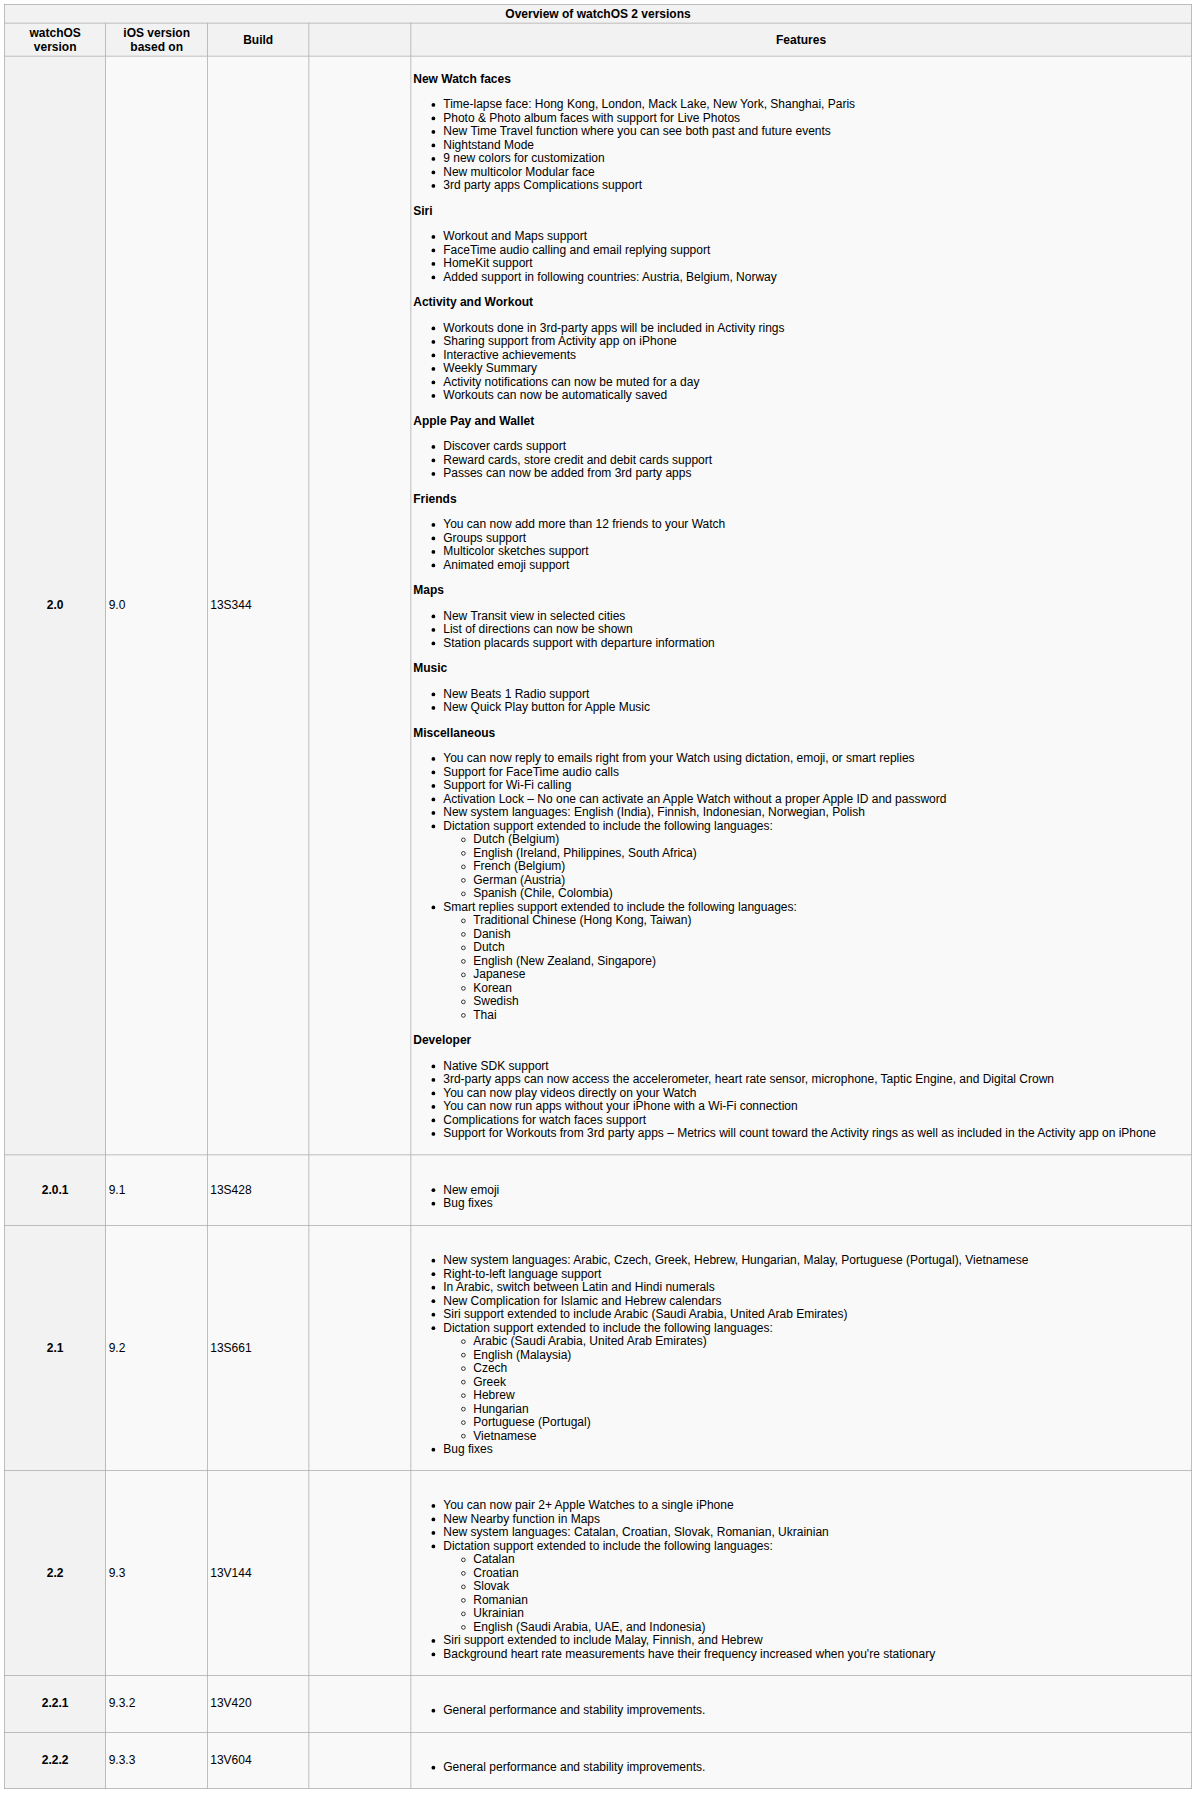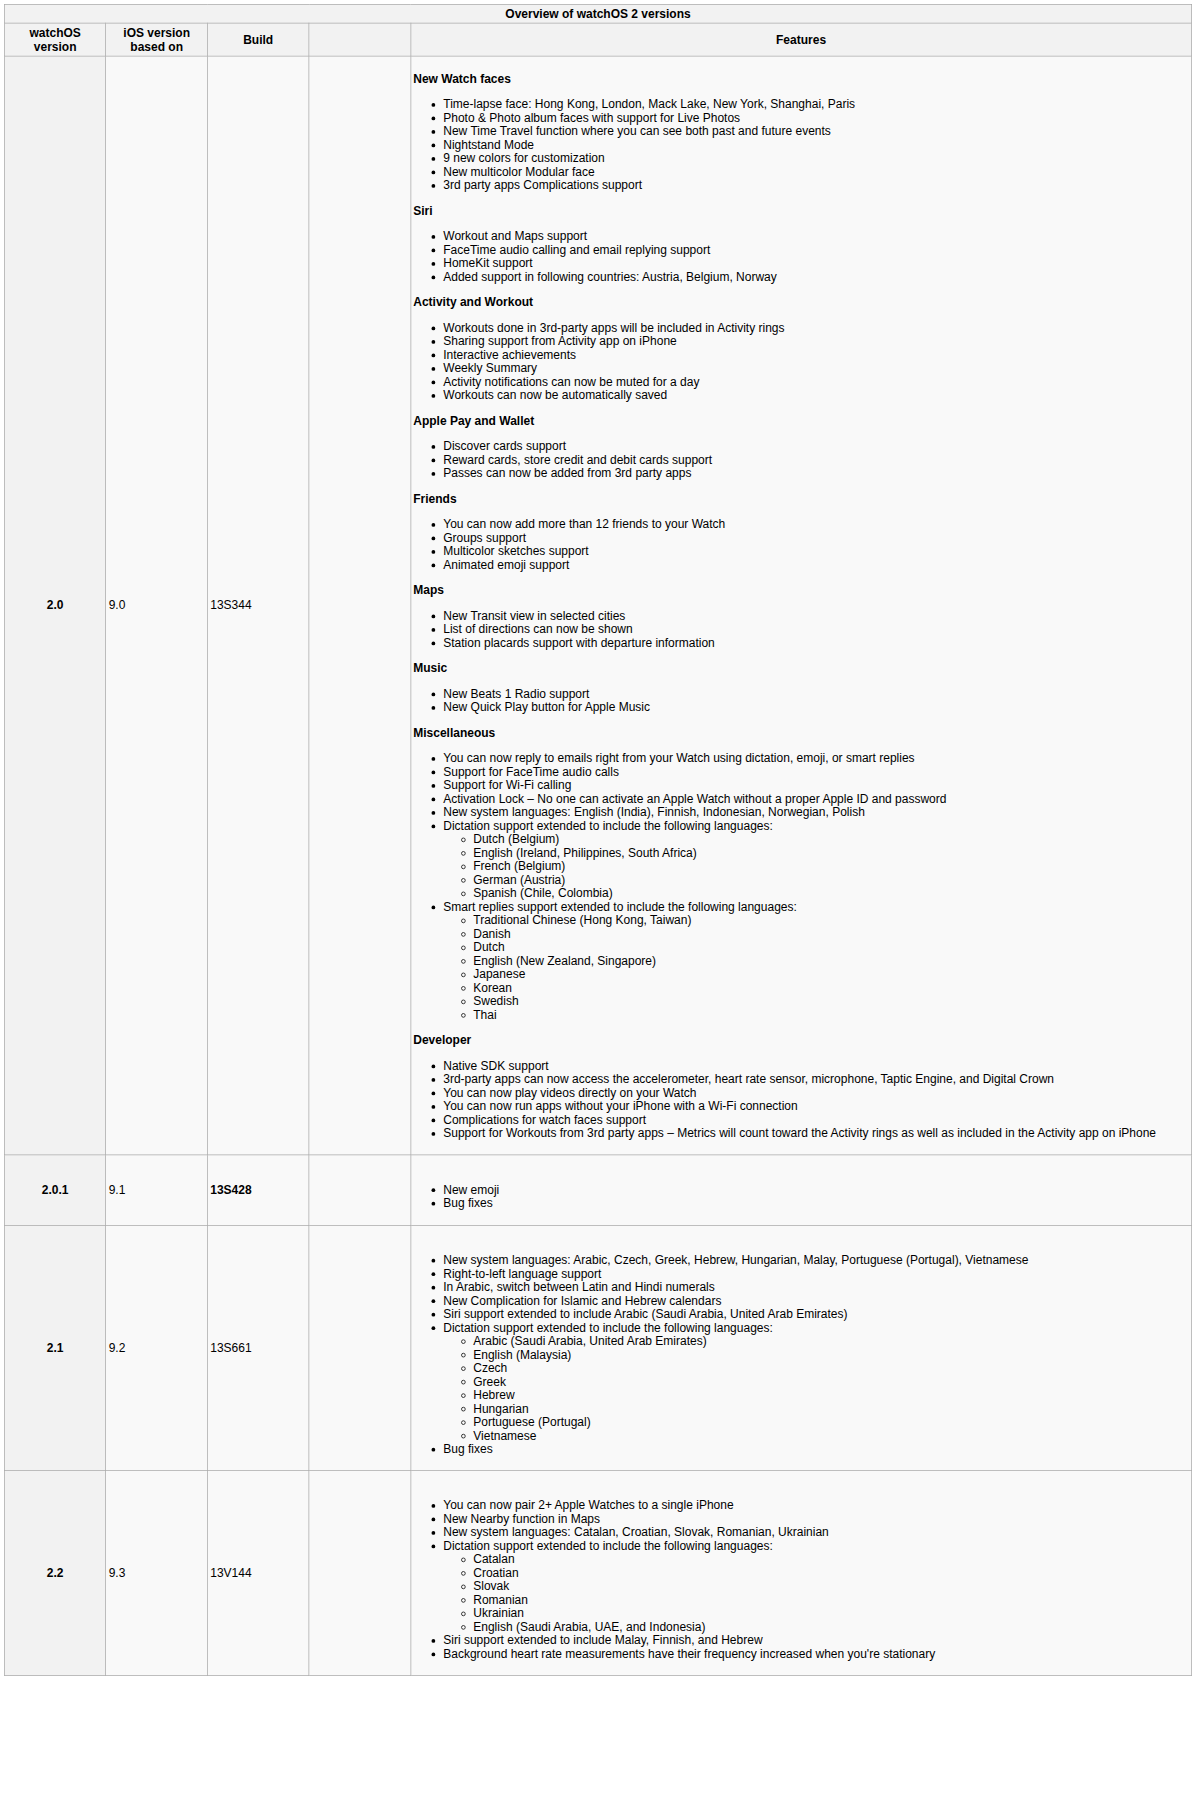 <table class="wikitable mw-collapsible mw-collapsed" style="width:100%;">
 <tr>
 <th colspan="5">Overview of watchOS 2 versions</th>
 </tr>
 <tr>
 <th style="width:8em;">watchOS version</th>
 <th style="width:8em;">iOS version based on</th>
 <th style="width:8em;">Build</th>
 <th style="width:8em;"></th>
 <th>Features</th>
 </tr>
 <tr>
 <th>2.0</th>
 <td>9.0</td>
 <td>13S344</td>
 <td></td>
 <td><br><strong>New Watch faces</strong><ul><li>Time-lapse face: Hong Kong, London, Mack Lake, New York, Shanghai, Paris</li><li>Photo & Photo album faces with support for Live Photos</li><li>New Time Travel function where you can see both past and future events</li><li>Nightstand Mode</li><li>9 new colors for customization</li><li>New multicolor Modular face</li><li>3rd party apps Complications support</li></ul><strong>Siri</strong><ul><li>Workout and Maps support</li><li>FaceTime audio calling and email replying support</li><li>HomeKit support</li><li>Added support in following countries: Austria, Belgium, Norway</li></ul><strong>Activity and Workout</strong><ul><li>Workouts done in 3rd-party apps will be included in Activity rings</li><li>Sharing support from Activity app on iPhone</li><li>Interactive achievements</li><li>Weekly Summary</li><li>Activity notifications can now be muted for a day</li><li>Workouts can now be automatically saved</li></ul><strong>Apple Pay and Wallet</strong><ul><li>Discover cards support</li><li>Reward cards, store credit and debit cards support</li><li>Passes can now be added from 3rd party apps</li></ul><strong>Friends</strong><ul><li>You can now add more than 12 friends to your Watch</li><li>Groups support</li><li>Multicolor sketches support</li><li>Animated emoji support</li></ul><strong>Maps</strong><ul><li>New Transit view in selected cities</li><li>List of directions can now be shown</li><li>Station placards support with departure information</li></ul><strong>Music</strong><ul><li>New Beats 1 Radio support</li><li>New Quick Play button for Apple Music</li></ul><strong>Miscellaneous</strong><ul><li>You can now reply to emails right from your Watch using dictation, emoji, or smart replies</li><li>Support for FaceTime audio calls</li><li>Support for Wi-Fi calling</li><li>Activation Lock – No one can activate an Apple Watch without a proper Apple ID and password</li><li>New system languages: English (India), Finnish, Indonesian, Norwegian, Polish</li><li>Dictation support extended to include the following languages:<ul><li>Dutch (Belgium)</li><li>English (Ireland, Philippines, South Africa)</li><li>French (Belgium)</li><li>German (Austria)</li><li>Spanish (Chile, Colombia)</li></ul></li><li>Smart replies support extended to include the following languages:<ul><li>Traditional Chinese (Hong Kong, Taiwan)</li><li>Danish</li><li>Dutch</li><li>English (New Zealand, Singapore)</li><li>Japanese</li><li>Korean</li><li>Swedish</li><li>Thai</li></ul></li></ul><strong>Developer</strong><ul><li>Native SDK support</li><li>3rd-party apps can now access the accelerometer, heart rate sensor, microphone, Taptic Engine, and Digital Crown</li><li>You can now play videos directly on your Watch</li><li>You can now run apps without your iPhone with a Wi-Fi connection</li><li>Complications for watch faces support</li><li>Support for Workouts from 3rd party apps – Metrics will count toward the Activity rings as well as included in the Activity app on iPhone</li></ul></td>
 </tr>
 <tr>
 <th>2.0.1</th>
 <td>9.1</td>
-<td>13S428</td>
+<td><strong>13S428</strong></td>
 <td></td>
 <td><br><ul><li>New emoji</li><li>Bug fixes</li></ul></td>
 </tr>
 <tr>
 <th>2.1</th>
 <td>9.2</td>
 <td>13S661</td>
 <td></td>
 <td><br><ul><li>New system languages: Arabic, Czech, Greek, Hebrew, Hungarian, Malay, Portuguese (Portugal), Vietnamese</li><li>Right-to-left language support</li><li>In Arabic, switch between Latin and Hindi numerals</li><li>New Complication for Islamic and Hebrew calendars</li><li>Siri support extended to include Arabic (Saudi Arabia, United Arab Emirates)</li><li>Dictation support extended to include the following languages:<ul><li>Arabic (Saudi Arabia, United Arab Emirates)</li><li>English (Malaysia)</li><li>Czech</li><li>Greek</li><li>Hebrew</li><li>Hungarian</li><li>Portuguese (Portugal)</li><li>Vietnamese</li></ul></li><li>Bug fixes</li></ul></td>
 </tr>
 <tr>
 <th>2.2</th>
 <td>9.3</td>
 <td>13V144</td>
 <td></td>
 <td><br><ul><li>You can now pair 2+ Apple Watches to a single iPhone</li><li>New Nearby function in Maps</li><li>New system languages: Catalan, Croatian, Slovak, Romanian, Ukrainian</li><li>Dictation support extended to include the following languages:<ul><li>Catalan</li><li>Croatian</li><li>Slovak</li><li>Romanian</li><li>Ukrainian</li><li>English (Saudi Arabia, UAE, and Indonesia)</li></ul></li><li>Siri support extended to include Malay, Finnish, and Hebrew</li><li>Background heart rate measurements have their frequency increased when you're stationary</li></ul></td>
 </tr>
-<tr>
-<th>2.2.1</th>
-<td>9.3.2</td>
-<td>13V420</td>
-<td></td>
-<td><br><ul><li>General performance and stability improvements.</li></ul></td>
-</tr>
-<tr>
-<th>2.2.2</th>
-<td>9.3.3</td>
-<td>13V604</td>
-<td></td>
-<td><br><ul><li>General performance and stability improvements.</li></ul></td>
-</tr>
 </table>
